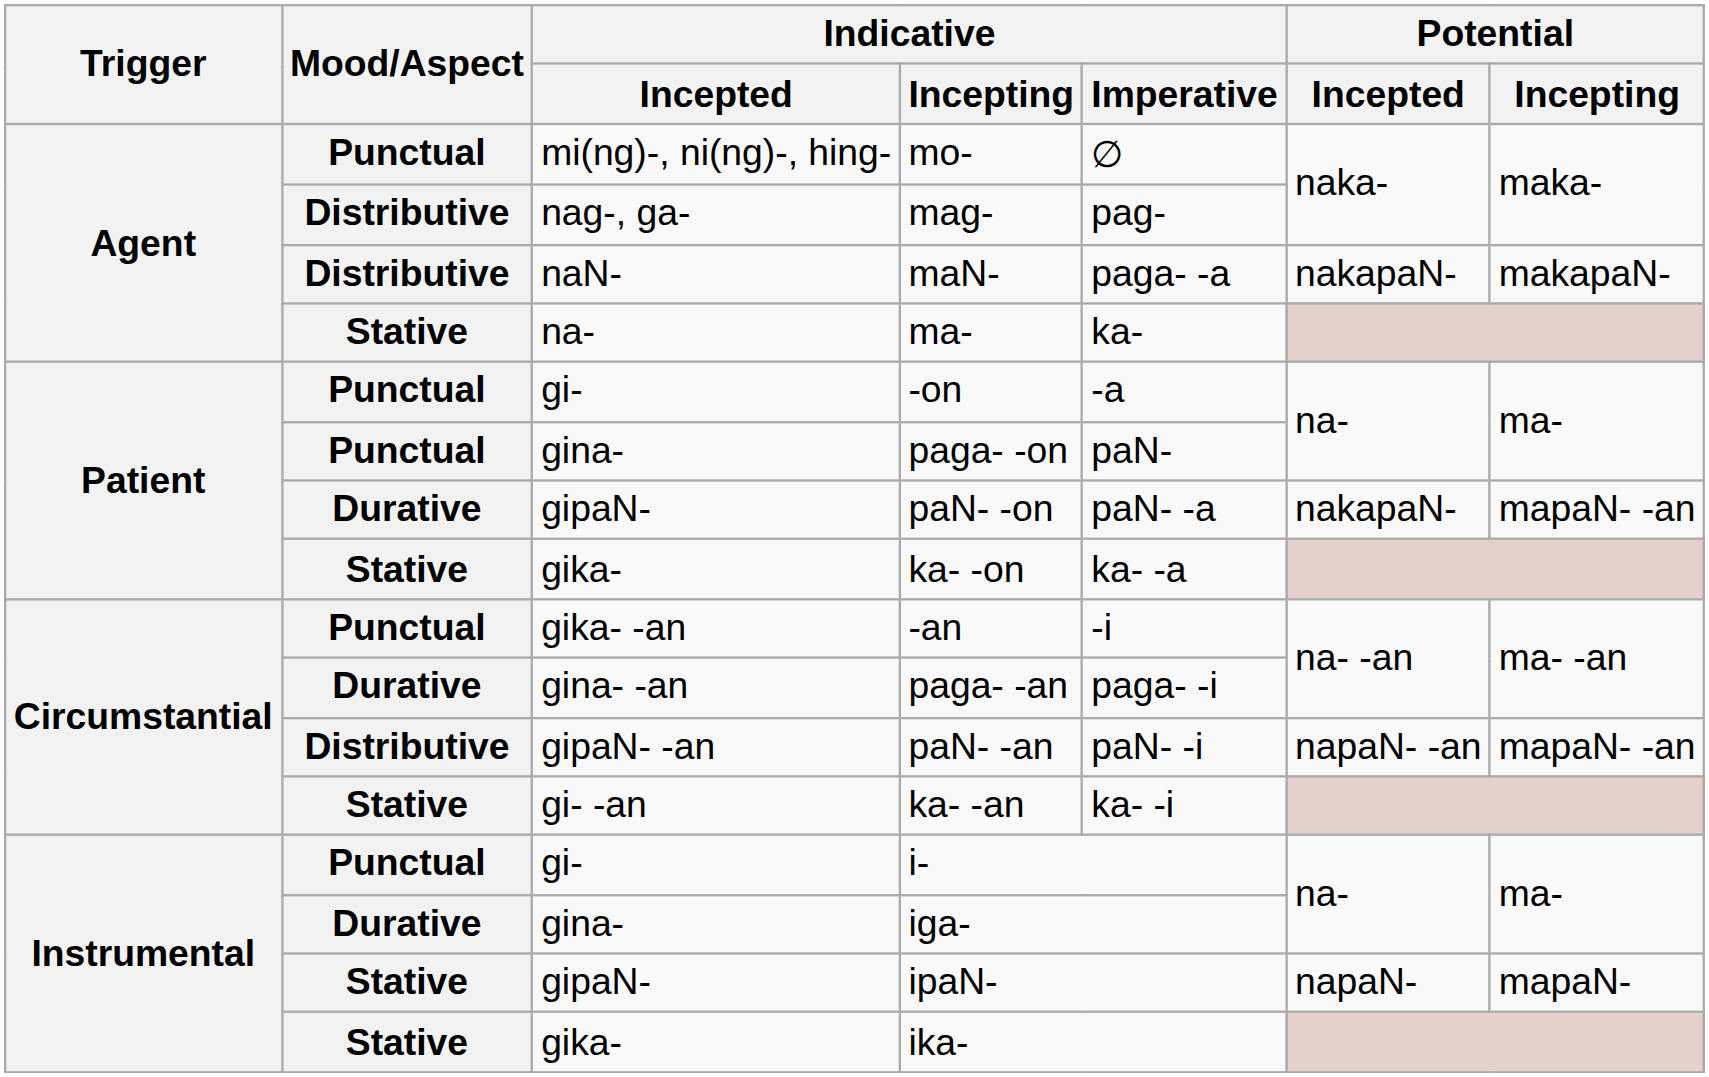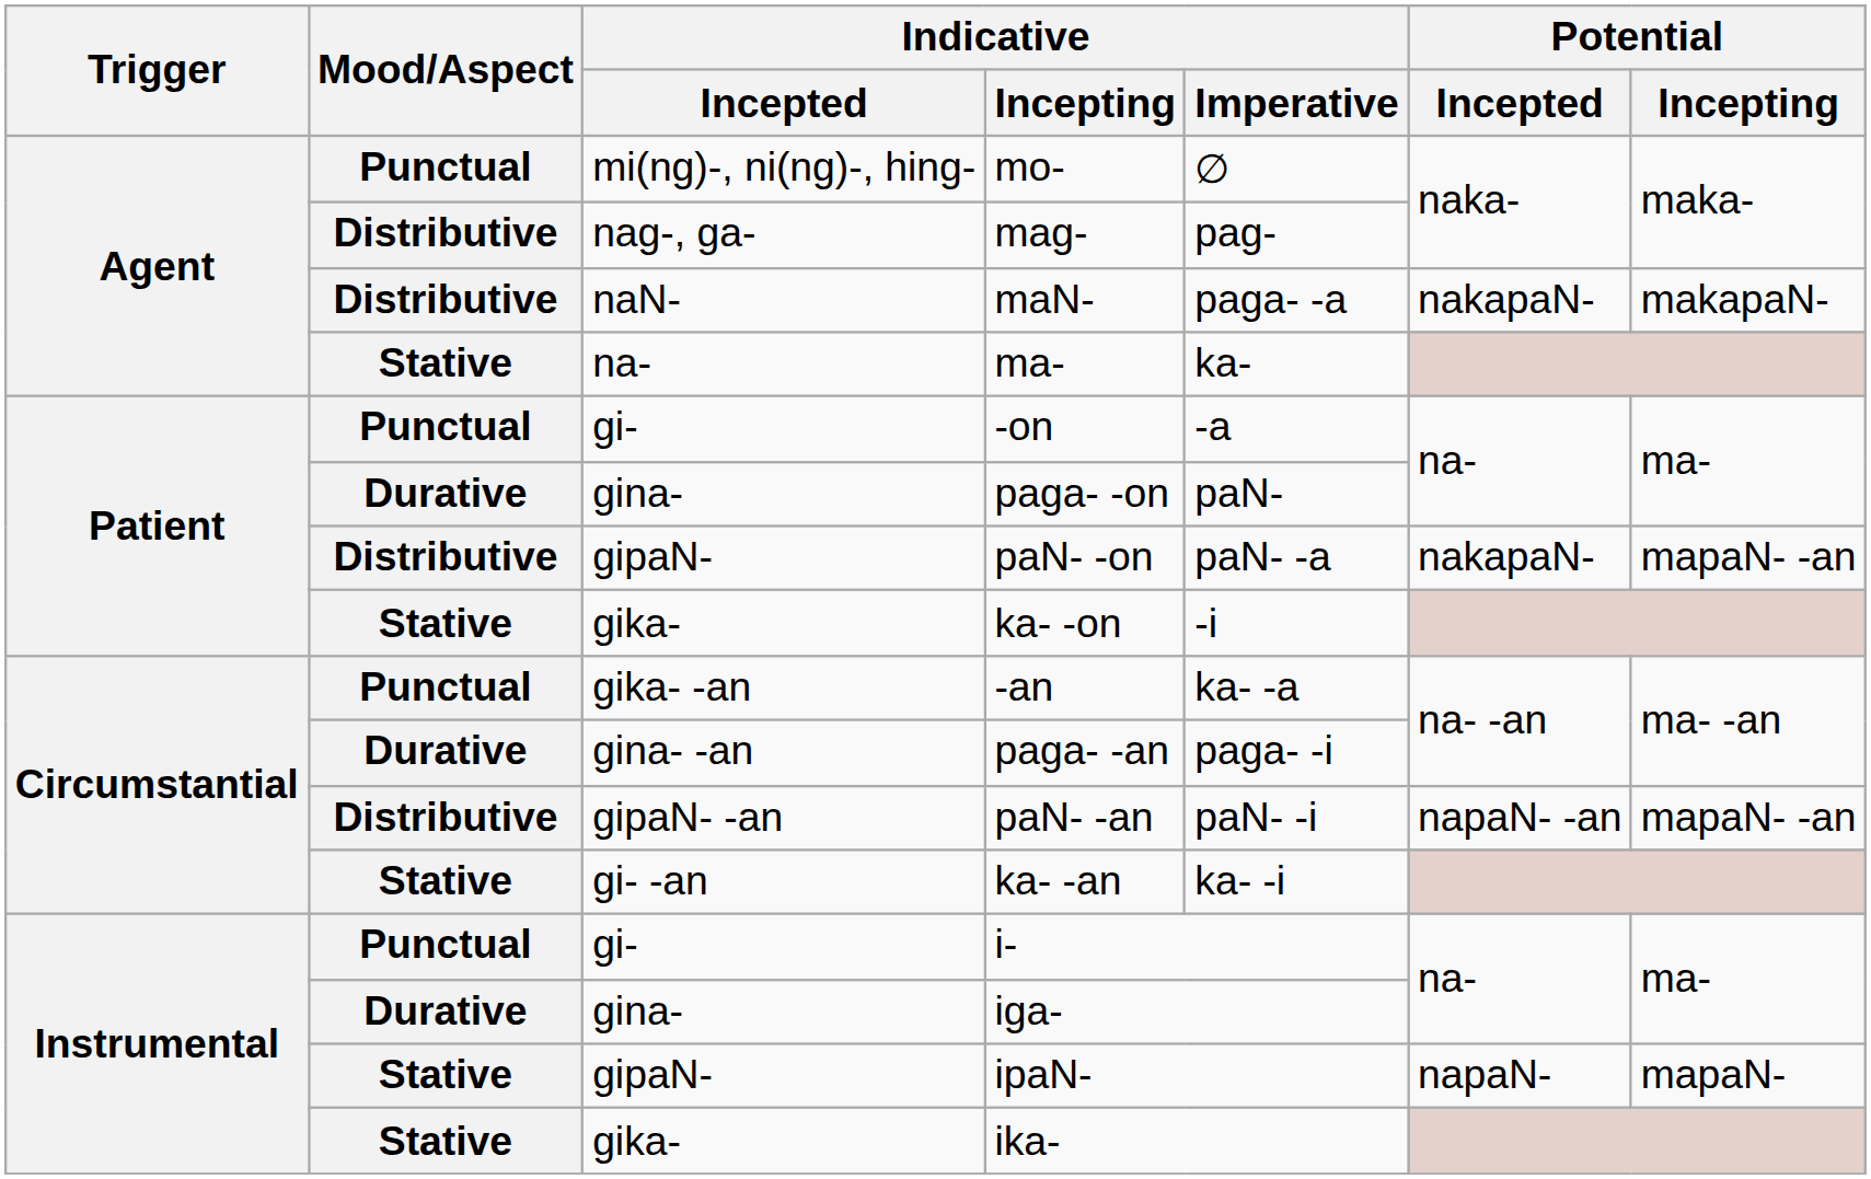 <table class="wikitable">
 <tr>
 <th rowspan="2">Trigger</th>
 <th rowspan="2">Mood/Aspect</th>
 <th colspan="3">Indicative</th>
 <th colspan="2">Potential</th>
 </tr>
 <tr>
 <th>Incepted</th>
 <th>Incepting</th>
 <th>Imperative</th>
 <th>Incepted</th>
 <th>Incepting</th>
 </tr>
 <tr>
 <th rowspan="4"><strong>Agent</strong></th>
 <th><strong>Punctual</strong></th>
 <td>mi(ng)-, ni(ng)-, hing-</td>
 <td>mo-</td>
 <td>∅</td>
 <td rowspan="2">naka-</td>
 <td rowspan="2">maka-</td>
 </tr>
 <tr>
 <th><strong>Distributive</strong></th>
 <td>nag-, ga-</td>
 <td>mag-</td>
 <td>pag-</td>
 </tr>
 <tr>
 <th><strong>Distributive</strong></th>
 <td>naN-</td>
 <td>maN-</td>
 <td>paga- -a</td>
 <td>nakapaN-</td>
 <td>makapaN-</td>
 </tr>
 <tr>
 <th><strong>Stative</strong></th>
 <td>na-</td>
 <td>ma-</td>
 <td>ka-</td>
 <td colspan="2" style="background:#e5d1cb;"></td>
 </tr>
 <tr>
 <th rowspan="4"><strong>Patient</strong></th>
 <th><strong>Punctual</strong></th>
 <td>gi-</td>
 <td>-on</td>
 <td>-a</td>
 <td rowspan="2">na-</td>
 <td rowspan="2">ma-</td>
 </tr>
 <tr>
-<th><strong>Punctual</strong></th>
+<th><strong>Durative</strong></th>
 <td>gina-</td>
 <td>paga- -on</td>
 <td>paN-</td>
 </tr>
 <tr>
-<th><strong>Durative</strong></th>
+<th><strong>Distributive</strong></th>
 <td>gipaN-</td>
 <td>paN- -on</td>
 <td>paN- -a</td>
 <td>nakapaN-</td>
 <td>mapaN- -an</td>
 </tr>
 <tr>
 <th><strong>Stative</strong></th>
 <td>gika-</td>
 <td>ka- -on</td>
-<td>ka- -a</td>
+<td>-i</td>
 <td colspan="2" style="background:#e5d1cb;"></td>
 </tr>
 <tr>
 <th rowspan="4"><strong>Circumstantial</strong></th>
 <th><strong>Punctual</strong></th>
 <td>gika- -an</td>
 <td>-an</td>
-<td>-i</td>
+<td>ka- -a</td>
 <td rowspan="2">na- -an</td>
 <td rowspan="2">ma- -an</td>
 </tr>
 <tr>
 <th><strong>Durative</strong></th>
 <td>gina- -an</td>
 <td>paga- -an</td>
 <td>paga- -i</td>
 </tr>
 <tr>
 <th><strong>Distributive</strong></th>
 <td>gipaN- -an</td>
 <td>paN- -an</td>
 <td>paN- -i</td>
 <td>napaN- -an</td>
 <td>mapaN- -an</td>
 </tr>
 <tr>
 <th><strong>Stative</strong></th>
 <td>gi- -an</td>
 <td>ka- -an</td>
 <td>ka- -i</td>
 <td colspan="2" style="background:#e5d1cb;"></td>
 </tr>
 <tr>
 <th rowspan="4"><strong>Instrumental</strong></th>
 <th><strong>Punctual</strong></th>
 <td>gi-</td>
 <td colspan="2">i-</td>
 <td rowspan="2">na-</td>
 <td rowspan="2">ma-</td>
 </tr>
 <tr>
 <th><strong>Durative</strong></th>
 <td>gina-</td>
 <td colspan="2">iga-</td>
 </tr>
 <tr>
 <th><strong>Stative</strong></th>
 <td>gipaN-</td>
 <td colspan="2">ipaN-</td>
 <td>napaN-</td>
 <td>mapaN-</td>
 </tr>
 <tr>
 <th><strong>Stative</strong></th>
 <td>gika-</td>
 <td colspan="2">ika-</td>
 <td colspan="2" style="background:#e5d1cb;"></td>
 </tr>
 </table>
